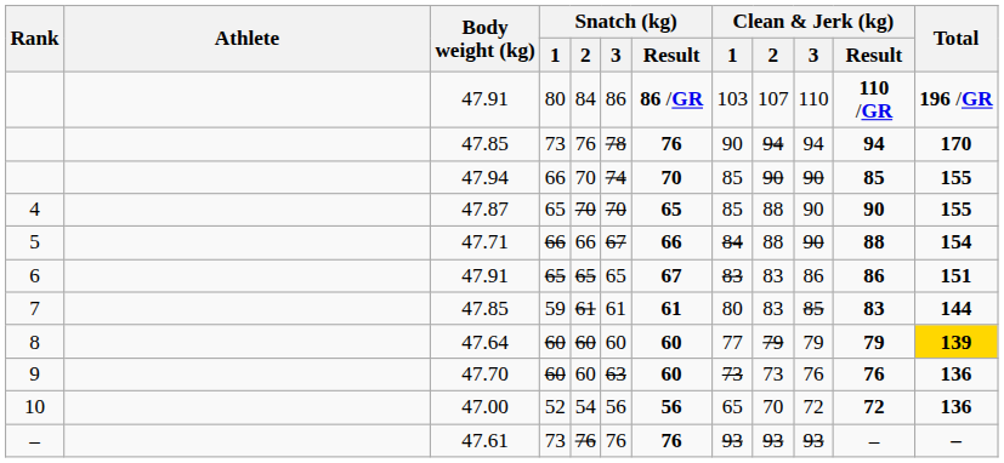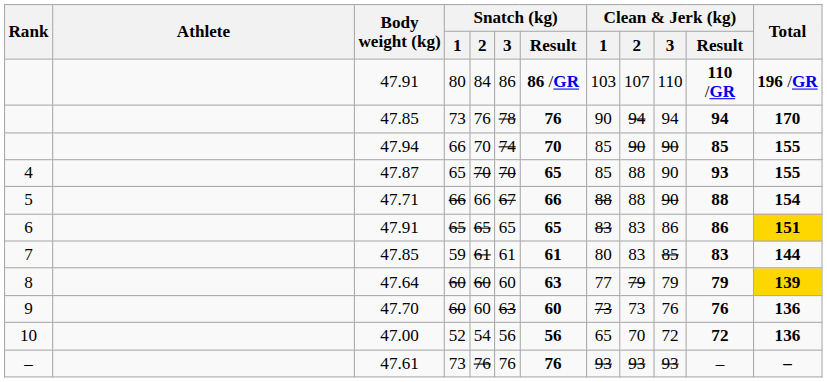 <table class = "wikitable sortable" style="text-align:center;">
 <tr>
 <th rowspan=2>Rank</th>
 <th rowspan=2 width=275>Athlete</th>
 <th rowspan=2>Body<br>weight (kg)</th>
 <th colspan=4>Snatch (kg)</th>
 <th colspan=4>Clean & Jerk (kg)</th>
 <th rowspan=2>Total</th>
 </tr>
 <tr>
 <th class="unsortable">1</th>
 <th class="unsortable">2</th>
 <th class="unsortable">3</th>
 <th width=55>Result</th>
 <th class="unsortable">1</th>
 <th class="unsortable">2</th>
 <th class="unsortable">3</th>
 <th width=55>Result</th>
 </tr>
 <tr>
 <td></td>
 <td align=left></td>
 <td>47.91</td>
 <td>80</td>
 <td>84</td>
 <td>86</td>
 <td><strong>86</strong> <strong></strong>/<strong><a href='#'>GR</a></strong></td>
 <td>103</td>
 <td>107</td>
 <td>110</td>
 <td><strong>110</strong> <strong></strong>/<strong><a href='#'>GR</a></strong></td>
 <td><strong>196</strong> <strong></strong>/<strong><a href='#'>GR</a></strong></td>
 </tr>
 <tr>
 <td></td>
 <td align=left></td>
 <td>47.85</td>
 <td>73</td>
 <td>76</td>
 <td><s>78</s></td>
 <td><strong>76 </strong></td>
 <td>90</td>
 <td><s>94</s></td>
 <td>94</td>
 <td><strong>94</strong></td>
 <td><strong>170</strong></td>
 </tr>
 <tr>
 <td></td>
 <td align=left></td>
 <td>47.94</td>
 <td>66</td>
 <td>70</td>
 <td><s>74</s></td>
 <td><strong>70</strong></td>
 <td>85</td>
 <td><s>90</s></td>
 <td><s>90</s></td>
 <td><strong>85</strong></td>
 <td><strong>155</strong></td>
 </tr>
 <tr>
 <td>4</td>
 <td align=left></td>
 <td>47.87</td>
 <td>65</td>
 <td><s>70</s></td>
 <td><s>70</s></td>
 <td><strong>65</strong></td>
 <td>85</td>
 <td>88</td>
 <td>90</td>
-<td><strong>90</strong></td>
+<td><strong>93</strong></td>
 <td><strong>155</strong></td>
 </tr>
 <tr>
 <td>5</td>
 <td align=left></td>
 <td>47.71</td>
 <td><s>66</s></td>
 <td>66</td>
 <td><s>67</s></td>
 <td><strong>66</strong></td>
-<td><s>84</s></td>
+<td><s>88</s></td>
 <td>88</td>
 <td><s>90</s></td>
 <td><strong>88</strong></td>
 <td><strong>154</strong></td>
 </tr>
 <tr>
 <td>6</td>
 <td align=left></td>
 <td>47.91</td>
 <td><s>65</s></td>
 <td><s>65</s></td>
 <td>65</td>
-<td><strong>67</strong></td>
+<td><strong>65</strong></td>
 <td><s>83</s></td>
 <td>83</td>
 <td>86</td>
 <td><strong>86</strong></td>
-<td><strong>151</strong></td>
+<td style="background: gold;"><strong>151</strong></td>
 </tr>
 <tr>
 <td>7</td>
 <td align=left></td>
 <td>47.85</td>
 <td>59</td>
 <td><s>61</s></td>
 <td>61</td>
 <td><strong>61</strong></td>
 <td>80</td>
 <td>83</td>
 <td><s>85</s></td>
 <td><strong>83</strong></td>
 <td><strong>144</strong></td>
 </tr>
 <tr>
 <td>8</td>
 <td align=left></td>
 <td>47.64</td>
 <td><s>60</s></td>
 <td><s>60</s></td>
 <td>60</td>
-<td><strong>60</strong></td>
+<td><strong>63</strong></td>
 <td>77</td>
 <td><s>79</s></td>
 <td>79</td>
 <td><strong>79</strong></td>
 <td style="background: gold;"><strong>139</strong></td>
 </tr>
 <tr>
 <td>9</td>
 <td align=left></td>
 <td>47.70</td>
 <td><s>60</s></td>
 <td>60</td>
 <td><s>63</s></td>
 <td><strong>60</strong></td>
 <td><s>73</s></td>
 <td>73</td>
 <td>76</td>
 <td><strong>76</strong></td>
 <td><strong>136</strong></td>
 </tr>
 <tr>
 <td>10</td>
 <td align=left></td>
 <td>47.00</td>
 <td>52</td>
 <td>54</td>
 <td>56</td>
 <td><strong>56</strong></td>
 <td>65</td>
 <td>70</td>
 <td>72</td>
 <td><strong>72</strong></td>
 <td><strong>136</strong></td>
 </tr>
 <tr>
 <td>–</td>
 <td align=left></td>
 <td>47.61</td>
 <td>73</td>
 <td><s>76</s></td>
 <td>76</td>
 <td><strong>76</strong></td>
 <td><s>93</s></td>
 <td><s>93</s></td>
 <td><s>93</s></td>
 <td>–</td>
 <td><strong>–</strong></td>
 </tr>
 </table>
